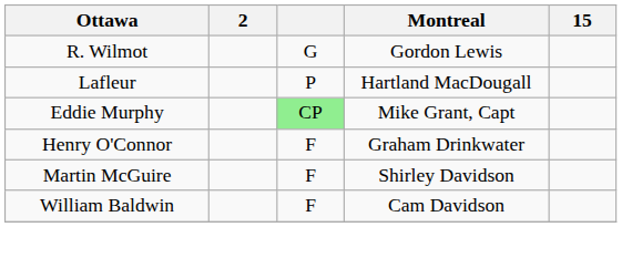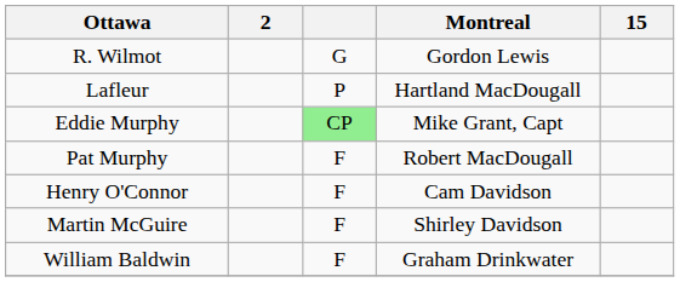 <table class="wikitable" style="text-align:center;">
 <tr>
 <th style="width:10em">Ottawa</th>
 <th style="width:3em">2</th>
 <th style="width:3em"></th>
 <th style="width:10em">Montreal</th>
 <th style="width:3em">15</th>
 </tr>
 <tr>
 <td>R. Wilmot</td>
 <td></td>
 <td>G</td>
 <td>Gordon Lewis</td>
 <td></td>
 </tr>
 <tr>
 <td>Lafleur</td>
 <td></td>
 <td>P</td>
 <td>Hartland MacDougall</td>
 <td></td>
 </tr>
 <tr>
 <td>Eddie Murphy</td>
 <td></td>
 <td style="background: lightgreen;">CP</td>
 <td>Mike Grant, Capt</td>
 <td></td>
 </tr>
 <tr>
+<td>Pat Murphy</td>
+<td></td>
+<td>F</td>
+<td>Robert MacDougall</td>
+<td></td>
+</tr>
+<tr>
 <td>Henry O'Connor</td>
 <td></td>
 <td>F</td>
-<td>Graham Drinkwater</td>
+<td>Cam Davidson</td>
 <td></td>
 </tr>
 <tr>
 <td>Martin McGuire</td>
 <td></td>
 <td>F</td>
 <td>Shirley Davidson</td>
 <td></td>
 </tr>
 <tr>
 <td>William Baldwin</td>
 <td></td>
 <td>F</td>
-<td>Cam Davidson</td>
+<td>Graham Drinkwater</td>
 <td></td>
 </tr>
 <tr>
 </tr>
 </table>
